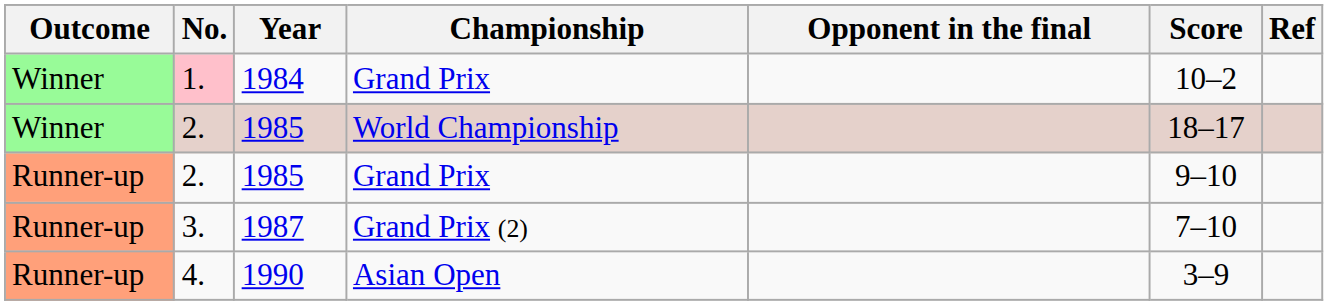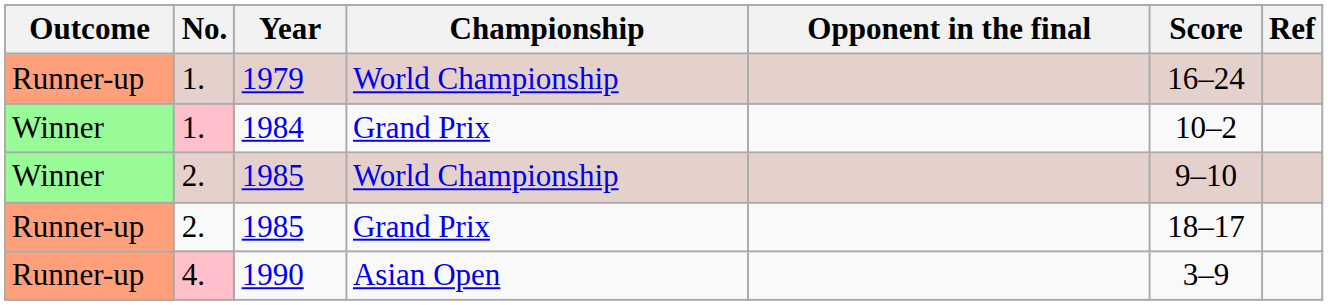 <table class="wikitable sortable">
 <tr>
 <th scope="col" style="width:80px;">Outcome</th>
 <th scope="col" style="width:20px;">No.</th>
 <th scope="col" style="width:50px;">Year</th>
 <th scope="col" style="width:200px;">Championship</th>
 <th scope="col" style="width:200px;">Opponent in the final</th>
 <th scope="col" style="width:50px;">Score</th>
 <th scope="col" stylye="width:30px;">Ref</th>
+</tr>
+<tr bgcolor="#e5d1cb">
+<td style="background:#ffa07a;">Runner-up</td>
+<td>1.</td>
+<td><a href='#'>1979</a></td>
+<td><a href='#'>World Championship</a></td>
+<td> </td>
+<td align="center">16–24</td>
+<td></td>
 </tr>
 <tr>
 <td style="background:#98FB98">Winner</td>
 <td style="background: pink;">1.</td>
 <td><a href='#'>1984</a></td>
 <td><a href='#'>Grand Prix</a></td>
 <td> </td>
 <td align="center">10–2</td>
 <td></td>
 </tr>
 <tr bgcolor="#e5d1cb">
 <td style="background:#98FB98">Winner</td>
 <td>2.</td>
 <td><a href='#'>1985</a></td>
 <td><a href='#'>World Championship</a></td>
 <td> </td>
-<td align="center">18–17</td>
+<td align="center">9–10</td>
 <td></td>
 </tr>
 <tr>
 <td style="background:#ffa07a;">Runner-up</td>
 <td>2.</td>
 <td><a href='#'>1985</a></td>
 <td><a href='#'>Grand Prix</a></td>
 <td> </td>
-<td align="center">9–10</td>
+<td align="center">18–17</td>
 <td></td>
 </tr>
 <tr>
 <td style="background:#ffa07a;">Runner-up</td>
-<td>3.</td>
-<td><a href='#'>1987</a></td>
-<td><a href='#'>Grand Prix</a> <small>(2)</small></td>
-<td> </td>
-<td align="center">7–10</td>
-<td></td>
-</tr>
-<tr>
-<td style="background:#ffa07a;">Runner-up</td>
-<td>4.</td>
+<td style="background: pink;">4.</td>
 <td><a href='#'>1990</a></td>
 <td><a href='#'>Asian Open</a></td>
 <td> </td>
 <td align="center">3–9</td>
 <td></td>
 </tr>
 </table>
